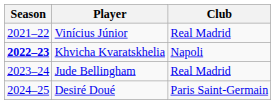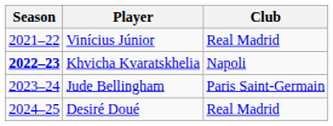 <table class="sortable wikitable">
 <tr>
 <th>Season</th>
 <th>Player</th>
 <th>Club</th>
 </tr>
 <tr>
 <td align="center"><a href='#'>2021–22</a></td>
 <td> <a href='#'>Vinícius Júnior</a></td>
 <td> <a href='#'>Real Madrid</a></td>
 </tr>
 <tr>
 <td align="center"><strong><a href='#'>2022–23</a></strong></td>
 <td> <a href='#'>Khvicha Kvaratskhelia</a></td>
 <td> <a href='#'>Napoli</a></td>
 </tr>
 <tr>
 <td align="center"><a href='#'>2023–24</a></td>
 <td> <a href='#'>Jude Bellingham</a></td>
-<td> <a href='#'>Real Madrid</a></td>
+<td> <a href='#'>Paris Saint-Germain</a></td>
 </tr>
 <tr>
 <td align="center"><a href='#'>2024–25</a></td>
 <td> <a href='#'>Desiré Doué</a></td>
-<td> <a href='#'>Paris Saint-Germain</a></td>
+<td> <a href='#'>Real Madrid</a></td>
 </tr>
 </table>
